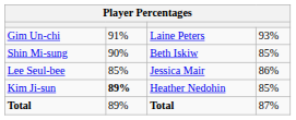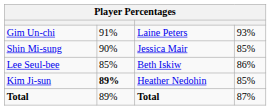 <table class="wikitable">
 <tr>
 <th colspan=4 width=400>Player Percentages</th>
 </tr>
 <tr>
 <th colspan=2 width=200></th>
 <th colspan=2 width=200></th>
 </tr>
 <tr>
 <td><a href='#'>Gim Un-chi</a></td>
 <td>91%</td>
 <td><a href='#'>Laine Peters</a></td>
 <td>93%</td>
 </tr>
 <tr>
 <td><a href='#'>Shin Mi-sung</a></td>
 <td>90%</td>
-<td><a href='#'>Beth Iskiw</a></td>
+<td><a href='#'>Jessica Mair</a></td>
 <td>85%</td>
 </tr>
 <tr>
 <td><a href='#'>Lee Seul-bee</a></td>
 <td>85%</td>
-<td><a href='#'>Jessica Mair</a></td>
+<td><a href='#'>Beth Iskiw</a></td>
 <td>86%</td>
 </tr>
 <tr>
 <td><a href='#'>Kim Ji-sun</a></td>
 <td><strong>89%</strong></td>
 <td><a href='#'>Heather Nedohin</a></td>
 <td>85%</td>
 </tr>
 <tr>
 <td><strong>Total</strong></td>
 <td>89%</td>
 <td><strong>Total</strong></td>
 <td>87%</td>
 </tr>
 </table>
